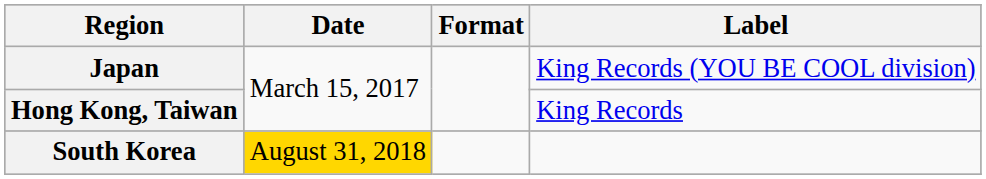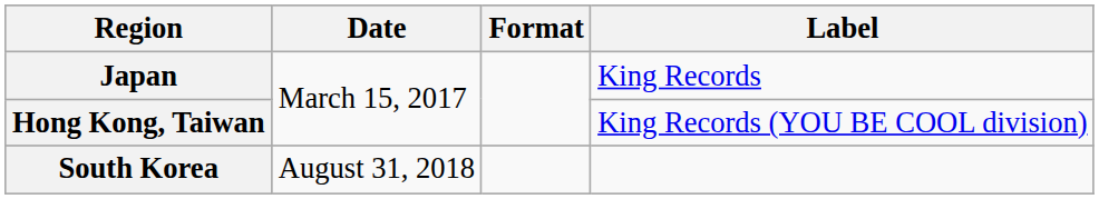 <table class="wikitable plainrowheaders">
 <tr>
 <th>Region</th>
 <th>Date</th>
 <th>Format</th>
 <th>Label</th>
 </tr>
 <tr>
 <th scope="row">Japan</th>
 <td rowspan="2">March 15, 2017</td>
 <td rowspan="2"></td>
+<td><a href='#'>King Records</a></td>
+</tr>
+<tr>
+<th scope="row">Hong Kong, Taiwan</th>
 <td><a href='#'>King Records (YOU BE COOL division)</a></td>
 </tr>
 <tr>
-<th scope="row">Hong Kong, Taiwan</th>
-<td><a href='#'>King Records</a></td>
-</tr>
-<tr>
 <th scope="row">South Korea</th>
-<td style="background: gold;">August 31, 2018</td>
+<td>August 31, 2018</td>
 <td></td>
 <td></td>
 </tr>
 </table>
